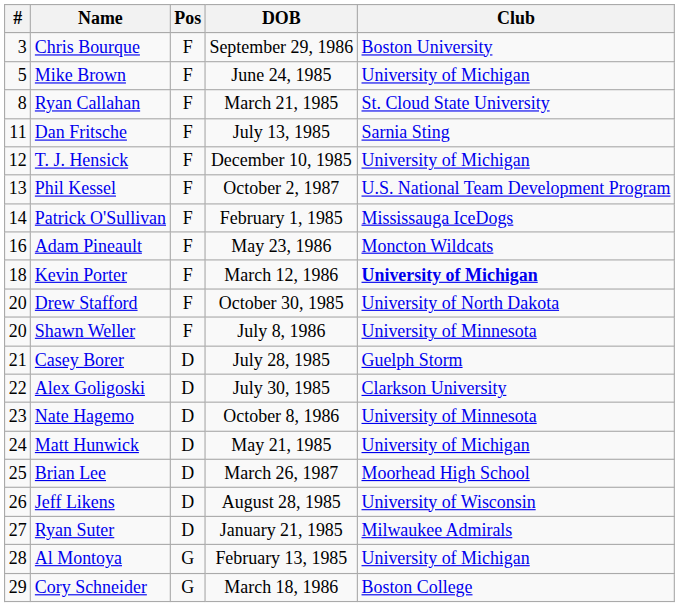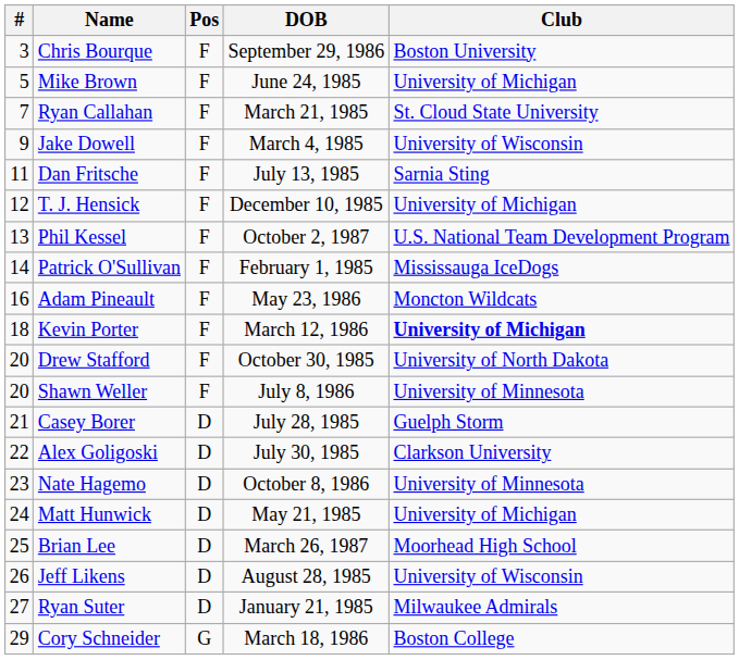 <table class="wikitable">
 <tr>
 <th>#</th>
 <th>Name</th>
 <th>Pos</th>
 <th>DOB</th>
 <th>Club</th>
 </tr>
 <tr>
 <td align=right>3</td>
 <td><a href='#'>Chris Bourque</a></td>
 <td align=center>F</td>
 <td align=center>September 29, 1986</td>
 <td><a href='#'>Boston University</a> </td>
 </tr>
 <tr>
 <td align=right>5</td>
 <td><a href='#'>Mike Brown</a></td>
 <td align=center>F</td>
 <td align=center>June 24, 1985</td>
 <td><a href='#'>University of Michigan</a> </td>
 </tr>
 <tr>
-<td align=right>8</td>
+<td align=right>7</td>
 <td><a href='#'>Ryan Callahan</a></td>
 <td align=center>F</td>
 <td align=center>March 21, 1985</td>
 <td><a href='#'>St. Cloud State University</a> </td>
+</tr>
+<tr>
+<td align=right>9</td>
+<td><a href='#'>Jake Dowell</a></td>
+<td align=center>F</td>
+<td align=center>March 4, 1985</td>
+<td><a href='#'>University of Wisconsin</a> </td>
 </tr>
 <tr>
 <td align=right>11</td>
 <td><a href='#'>Dan Fritsche</a></td>
 <td align=center>F</td>
 <td align=center>July 13, 1985</td>
 <td><a href='#'>Sarnia Sting</a> </td>
 </tr>
 <tr>
 <td align=right>12</td>
 <td><a href='#'>T. J. Hensick</a></td>
 <td align=center>F</td>
 <td align=center>December 10, 1985</td>
 <td><a href='#'>University of Michigan</a> </td>
 </tr>
 <tr>
 <td align=right>13</td>
 <td><a href='#'>Phil Kessel</a></td>
 <td align=center>F</td>
 <td align=center>October 2, 1987</td>
 <td><a href='#'>U.S. National Team Development Program</a> </td>
 </tr>
 <tr>
 <td align=right>14</td>
 <td><a href='#'>Patrick O'Sullivan</a></td>
 <td align=center>F</td>
 <td align=center>February 1, 1985</td>
 <td><a href='#'>Mississauga IceDogs</a> </td>
 </tr>
 <tr>
 <td align=right>16</td>
 <td><a href='#'>Adam Pineault</a></td>
 <td align=center>F</td>
 <td align=center>May 23, 1986</td>
 <td><a href='#'>Moncton Wildcats</a> </td>
 </tr>
 <tr>
 <td align=right>18</td>
 <td><a href='#'>Kevin Porter</a></td>
 <td align=center>F</td>
 <td align=center>March 12, 1986</td>
 <td><strong><a href='#'>University of Michigan</a> </strong></td>
 </tr>
 <tr>
 <td align=right>20</td>
 <td><a href='#'>Drew Stafford</a></td>
 <td align=center>F</td>
 <td align=center>October 30, 1985</td>
 <td><a href='#'>University of North Dakota</a> </td>
 </tr>
 <tr>
 <td align=right>20</td>
 <td><a href='#'>Shawn Weller</a></td>
 <td align=center>F</td>
 <td align=center>July 8, 1986</td>
 <td><a href='#'>University of Minnesota</a> </td>
 </tr>
 <tr>
 <td align=right>21</td>
 <td><a href='#'>Casey Borer</a></td>
 <td align=center>D</td>
 <td align=center>July 28, 1985</td>
 <td><a href='#'>Guelph Storm</a> </td>
 </tr>
 <tr>
 <td align=right>22</td>
 <td><a href='#'>Alex Goligoski</a></td>
 <td align=center>D</td>
 <td align=center>July 30, 1985</td>
 <td><a href='#'>Clarkson University</a> </td>
 </tr>
 <tr>
 <td align=right>23</td>
 <td><a href='#'>Nate Hagemo</a></td>
 <td align=center>D</td>
 <td align=center>October 8, 1986</td>
 <td><a href='#'>University of Minnesota</a> </td>
 </tr>
 <tr>
 <td align=right>24</td>
 <td><a href='#'>Matt Hunwick</a></td>
 <td align=center>D</td>
 <td align=center>May 21, 1985</td>
 <td><a href='#'>University of Michigan</a> </td>
 </tr>
 <tr>
 <td align=right>25</td>
 <td><a href='#'>Brian Lee</a></td>
 <td align=center>D</td>
 <td align=center>March 26, 1987</td>
 <td><a href='#'>Moorhead High School</a> </td>
 </tr>
 <tr>
 <td align=right>26</td>
 <td><a href='#'>Jeff Likens</a></td>
 <td align=center>D</td>
 <td align=center>August 28, 1985</td>
 <td><a href='#'>University of Wisconsin</a> </td>
 </tr>
 <tr>
 <td align=right>27</td>
 <td><a href='#'>Ryan Suter</a></td>
 <td align=center>D</td>
 <td align=center>January 21, 1985</td>
 <td><a href='#'>Milwaukee Admirals</a> </td>
 </tr>
 <tr>
-<td align=right>28</td>
-<td><a href='#'>Al Montoya</a></td>
-<td align=center>G</td>
-<td align=center>February 13, 1985</td>
-<td><a href='#'>University of Michigan</a> </td>
-</tr>
-<tr>
 <td align=right>29</td>
 <td><a href='#'>Cory Schneider</a></td>
 <td align=center>G</td>
 <td align=center>March 18, 1986</td>
 <td><a href='#'>Boston College</a> </td>
 </tr>
 </table>
